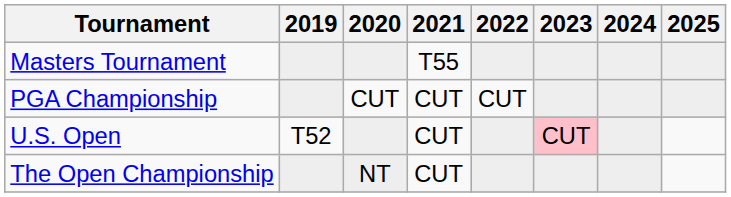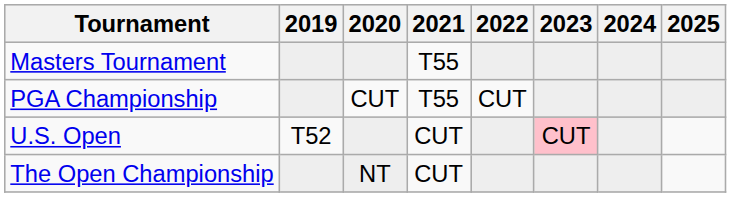 <table class="wikitable" style="font-size:95%;text-align:center;">
 <tr>
 <th>Tournament</th>
 <th>2019</th>
 <th>2020</th>
 <th>2021</th>
 <th>2022</th>
 <th>2023</th>
 <th>2024</th>
 <th>2025</th>
 </tr>
 <tr>
 <td align=left><a href='#'>Masters Tournament</a></td>
 <td style="background:#eeeeee;"></td>
 <td style="background:#eeeeee;"></td>
 <td>T55</td>
 <td style="background:#eeeeee;"></td>
 <td style="background:#eeeeee;"></td>
 <td style="background:#eeeeee;"></td>
 <td style="background:#eeeeee;"></td>
 </tr>
 <tr>
 <td align=left><a href='#'>PGA Championship</a></td>
 <td style="background:#eeeeee;"></td>
 <td>CUT</td>
-<td>CUT</td>
+<td>T55</td>
 <td>CUT</td>
 <td style="background:#eeeeee;"></td>
 <td style="background:#eeeeee;"></td>
 <td style="background:#eeeeee;"></td>
 </tr>
 <tr>
 <td align=left><a href='#'>U.S. Open</a></td>
 <td>T52</td>
 <td style="background:#eeeeee;"></td>
 <td>CUT</td>
 <td style="background:#eeeeee;"></td>
 <td style="background: pink;">CUT</td>
 <td style="background:#eeeeee;"></td>
 <td></td>
 </tr>
 <tr>
 <td align=left><a href='#'>The Open Championship</a></td>
 <td style="background:#eeeeee;"></td>
 <td style="background:#eeeeee;">NT</td>
 <td>CUT</td>
 <td style="background:#eeeeee;"></td>
 <td style="background:#eeeeee;"></td>
 <td style="background:#eeeeee;"></td>
 <td></td>
 </tr>
 </table>
